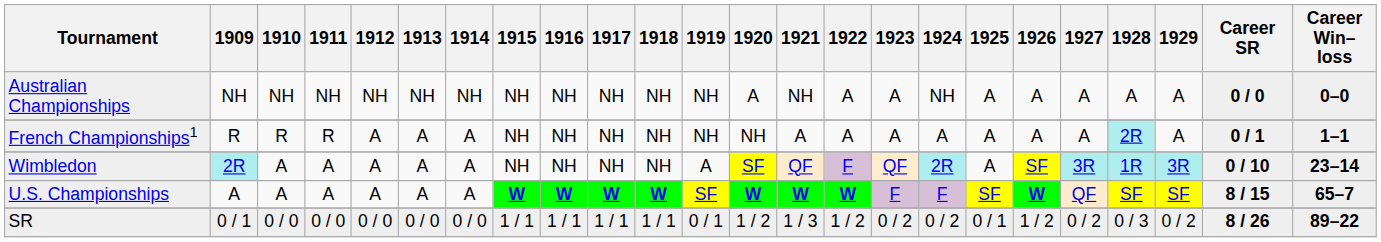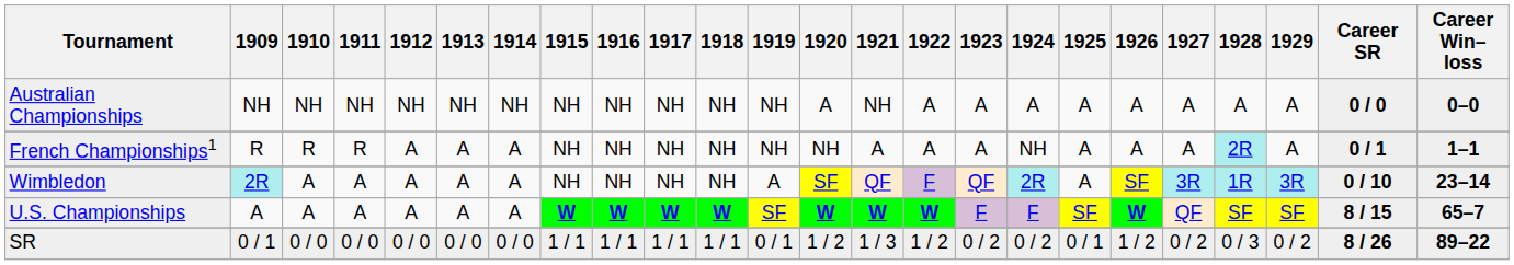 <table class="wikitable">
 <tr>
 <th>Tournament</th>
 <th>1909</th>
 <th>1910</th>
 <th>1911</th>
 <th>1912</th>
 <th>1913</th>
 <th>1914</th>
 <th>1915</th>
 <th>1916</th>
 <th>1917</th>
 <th>1918</th>
 <th>1919</th>
 <th>1920</th>
 <th>1921</th>
 <th>1922</th>
 <th>1923</th>
 <th>1924</th>
 <th>1925</th>
 <th>1926</th>
 <th>1927</th>
 <th>1928</th>
 <th>1929</th>
 <th>Career SR</th>
 <th>Career<br>Win–loss</th>
 </tr>
 <tr>
 <td style="background:#EFEFEF;"><a href='#'>Australian Championships</a></td>
 <td align="center">NH</td>
 <td align="center">NH</td>
 <td align="center">NH</td>
 <td align="center">NH</td>
 <td align="center">NH</td>
 <td align="center">NH</td>
 <td align="center">NH</td>
 <td align="center">NH</td>
 <td align="center">NH</td>
 <td align="center">NH</td>
 <td align="center">NH</td>
 <td align="center">A</td>
 <td align="center">NH</td>
 <td align="center">A</td>
 <td align="center">A</td>
-<td align="center">NH</td>
+<td align="center">A</td>
 <td align="center">A</td>
 <td align="center">A</td>
 <td align="center">A</td>
 <td align="center">A</td>
 <td align="center">A</td>
 <td align="center" style="background:#EFEFEF;"><strong>0 / 0</strong></td>
 <td align="center" style="background:#EFEFEF;"><strong>0–0</strong></td>
 </tr>
 <tr>
 </tr>
 <tr>
 <td style="background:#EFEFEF;"><a href='#'>French Championships</a><sup>1</sup></td>
 <td align="center">R</td>
 <td align="center">R</td>
 <td align="center">R</td>
 <td align="center">A</td>
 <td align="center">A</td>
 <td align="center">A</td>
 <td align="center">NH</td>
 <td align="center">NH</td>
 <td align="center">NH</td>
 <td align="center">NH</td>
 <td align="center">NH</td>
 <td align="center">NH</td>
 <td align="center">A</td>
 <td align="center">A</td>
 <td align="center">A</td>
-<td align="center">A</td>
+<td align="center">NH</td>
 <td align="center">A</td>
 <td align="center">A</td>
 <td align="center">A</td>
 <td align="center" style="background:#afeeee;"><a href='#'>2R</a></td>
 <td align="center">A</td>
 <td align="center" style="background:#EFEFEF;"><strong>0 / 1</strong></td>
 <td align="center" style="background:#EFEFEF;"><strong>1–1</strong></td>
 </tr>
 <tr>
 </tr>
 <tr>
 <td style="background:#EFEFEF;"><a href='#'>Wimbledon</a></td>
 <td align="center" style="background:#afeeee;"><a href='#'>2R</a></td>
 <td align="center">A</td>
 <td align="center">A</td>
 <td align="center">A</td>
 <td align="center">A</td>
 <td align="center">A</td>
 <td align="center">NH</td>
 <td align="center">NH</td>
 <td align="center">NH</td>
 <td align="center">NH</td>
 <td align="center">A</td>
 <td align="center" style="background:yellow;"><a href='#'>SF</a></td>
 <td align="center" style="background:#ffebcd;"><a href='#'>QF</a></td>
 <td align="center" style="background:#D8BFD8;"><a href='#'>F</a></td>
 <td align="center" style="background:#ffebcd;"><a href='#'>QF</a></td>
 <td align="center" style="background:#afeeee;"><a href='#'>2R</a></td>
 <td align="center">A</td>
 <td align="center" style="background:yellow;"><a href='#'>SF</a></td>
 <td align="center" style="background:#afeeee;"><a href='#'>3R</a></td>
 <td align="center" style="background:#afeeee;"><a href='#'>1R</a></td>
 <td align="center" style="background:#afeeee;"><a href='#'>3R</a></td>
 <td align="center" style="background:#EFEFEF;"><strong>0 / 10</strong></td>
 <td align="center" style="background:#EFEFEF;"><strong>23–14</strong></td>
 </tr>
 <tr>
 </tr>
 <tr>
 <td style="background:#EFEFEF;"><a href='#'>U.S. Championships</a></td>
 <td align="center">A</td>
 <td align="center">A</td>
 <td align="center">A</td>
 <td align="center">A</td>
 <td align="center">A</td>
 <td align="center">A</td>
 <td align="center" style="background:#00ff00;"><strong><a href='#'>W</a></strong></td>
 <td align="center" style="background:#00ff00;"><strong><a href='#'>W</a></strong></td>
 <td align="center" style="background:#00ff00;"><strong><a href='#'>W</a></strong></td>
 <td align="center" style="background:#00ff00;"><strong><a href='#'>W</a></strong></td>
 <td align="center" style="background:yellow;"><a href='#'>SF</a></td>
 <td align="center" style="background:#00ff00;"><strong><a href='#'>W</a></strong></td>
 <td align="center" style="background:#00ff00;"><strong><a href='#'>W</a></strong></td>
 <td align="center" style="background:#00ff00;"><strong><a href='#'>W</a></strong></td>
 <td align="center" style="background:#D8BFD8;"><a href='#'>F</a></td>
 <td align="center" style="background:#D8BFD8;"><a href='#'>F</a></td>
 <td align="center" style="background:yellow;"><a href='#'>SF</a></td>
 <td align="center" style="background:#00ff00;"><strong><a href='#'>W</a></strong></td>
 <td align="center" style="background:#ffebcd;"><a href='#'>QF</a></td>
 <td align="center" style="background:yellow;"><a href='#'>SF</a></td>
 <td align="center" style="background:yellow;"><a href='#'>SF</a></td>
 <td align="center" style="background:#EFEFEF;"><strong>8 / 15</strong></td>
 <td align="center" style="background:#EFEFEF;"><strong>65–7</strong></td>
 </tr>
 <tr>
 </tr>
 <tr>
 <td style="background:#EFEFEF;">SR</td>
 <td align="center" style="background:#EFEFEF;">0 / 1</td>
 <td align="center" style="background:#EFEFEF;">0 / 0</td>
 <td align="center" style="background:#EFEFEF;">0 / 0</td>
 <td align="center" style="background:#EFEFEF;">0 / 0</td>
 <td align="center" style="background:#EFEFEF;">0 / 0</td>
 <td align="center" style="background:#EFEFEF;">0 / 0</td>
 <td align="center" style="background:#EFEFEF;">1 / 1</td>
 <td align="center" style="background:#EFEFEF;">1 / 1</td>
 <td align="center" style="background:#EFEFEF;">1 / 1</td>
 <td align="center" style="background:#EFEFEF;">1 / 1</td>
 <td align="center" style="background:#EFEFEF;">0 / 1</td>
 <td align="center" style="background:#EFEFEF;">1 / 2</td>
 <td align="center" style="background:#EFEFEF;">1 / 3</td>
 <td align="center" style="background:#EFEFEF;">1 / 2</td>
 <td align="center" style="background:#EFEFEF;">0 / 2</td>
 <td align="center" style="background:#EFEFEF;">0 / 2</td>
 <td align="center" style="background:#EFEFEF;">0 / 1</td>
 <td align="center" style="background:#EFEFEF;">1 / 2</td>
 <td align="center" style="background:#EFEFEF;">0 / 2</td>
 <td align="center" style="background:#EFEFEF;">0 / 3</td>
 <td align="center" style="background:#EFEFEF;">0 / 2</td>
 <td align="center" style="background:#EFEFEF;"><strong>8 / 26</strong></td>
 <td align="center" style="background:#EFEFEF;"><strong>89–22</strong></td>
 </tr>
 <tr>
 </tr>
 </table>
